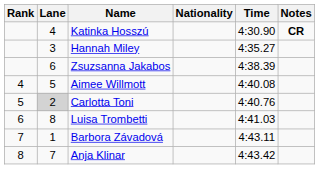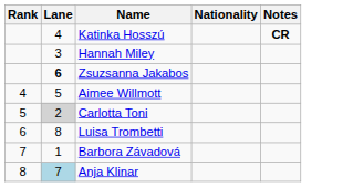 <table class="wikitable sortable" style="text-align:center">
 <tr>
 <th>Rank</th>
 <th>Lane</th>
 <th>Name</th>
 <th>Nationality</th>
-<th>Time</th>
 <th>Notes</th>
 </tr>
 <tr>
 <td></td>
 <td>4</td>
 <td align=left><a href='#'>Katinka Hosszú</a></td>
 <td align=left></td>
-<td>4:30.90</td>
 <td><strong>CR</strong></td>
 </tr>
 <tr>
 <td></td>
 <td>3</td>
 <td align=left><a href='#'>Hannah Miley</a></td>
 <td align=left></td>
-<td>4:35.27</td>
 <td></td>
 </tr>
 <tr>
 <td></td>
-<td>6</td>
+<td><strong>6</strong></td>
 <td align=left><a href='#'>Zsuzsanna Jakabos</a></td>
 <td align=left></td>
-<td>4:38.39</td>
 <td></td>
 </tr>
 <tr>
 <td>4</td>
 <td>5</td>
 <td align=left><a href='#'>Aimee Willmott</a></td>
 <td align=left></td>
-<td>4:40.08</td>
 <td></td>
 </tr>
 <tr>
 <td>5</td>
 <td style="background: lightgrey;">2</td>
 <td align=left><a href='#'>Carlotta Toni</a></td>
 <td align=left></td>
-<td>4:40.76</td>
 <td></td>
 </tr>
 <tr>
 <td>6</td>
 <td>8</td>
 <td align=left><a href='#'>Luisa Trombetti</a></td>
 <td align=left></td>
-<td>4:41.03</td>
 <td></td>
 </tr>
 <tr>
 <td>7</td>
 <td>1</td>
 <td align=left><a href='#'>Barbora Závadová</a></td>
 <td align=left></td>
-<td>4:43.11</td>
 <td></td>
 </tr>
 <tr>
 <td>8</td>
-<td>7</td>
+<td style="background: lightblue;">7</td>
 <td align=left><a href='#'>Anja Klinar</a></td>
 <td align=left></td>
-<td>4:43.42</td>
 <td></td>
 </tr>
 </table>
